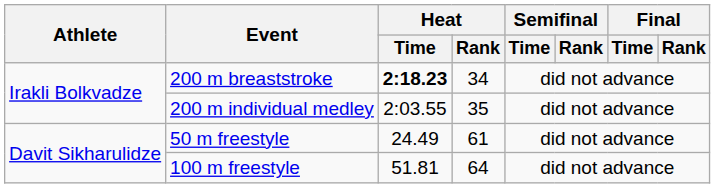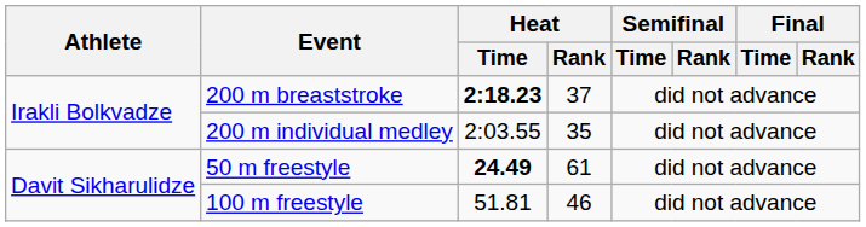 <table class=wikitable style="font-size:90%">
 <tr>
 <th rowspan="2">Athlete</th>
 <th rowspan="2">Event</th>
 <th colspan="2">Heat</th>
 <th colspan="2">Semifinal</th>
 <th colspan="2">Final</th>
 </tr>
 <tr style="font-size:95%">
 <th>Time</th>
 <th>Rank</th>
 <th>Time</th>
 <th>Rank</th>
 <th>Time</th>
 <th>Rank</th>
 </tr>
 <tr align=center>
 <td align=left rowspan=2><a href='#'>Irakli Bolkvadze</a></td>
 <td align=left><a href='#'>200 m breaststroke</a></td>
 <td><strong>2:18.23</strong></td>
-<td>34</td>
+<td>37</td>
 <td colspan=4>did not advance</td>
 </tr>
 <tr align=center>
 <td align=left><a href='#'>200 m individual medley</a></td>
 <td>2:03.55</td>
 <td>35</td>
 <td colspan=4>did not advance</td>
 </tr>
 <tr align=center>
 <td align=left rowspan=2><a href='#'>Davit Sikharulidze</a></td>
 <td align=left><a href='#'>50 m freestyle</a></td>
-<td>24.49</td>
+<td><strong>24.49</strong></td>
 <td>61</td>
 <td colspan=4>did not advance</td>
 </tr>
 <tr align=center>
 <td align=left><a href='#'>100 m freestyle</a></td>
 <td>51.81</td>
-<td>64</td>
+<td>46</td>
 <td colspan=4>did not advance</td>
 </tr>
 </table>
